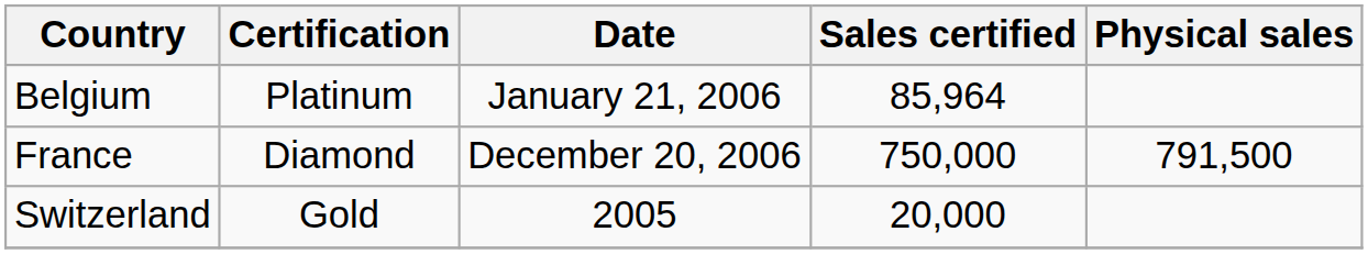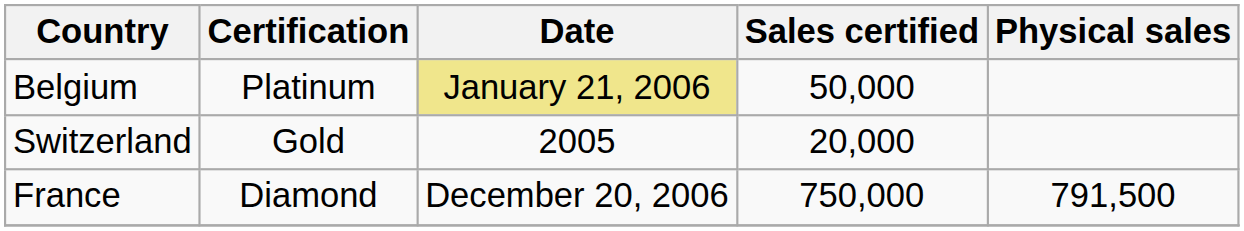 <table class="wikitable sortable">
 <tr>
 <th>Country</th>
 <th>Certification</th>
 <th>Date</th>
 <th>Sales certified</th>
 <th>Physical sales</th>
 </tr>
 <tr>
 <td>Belgium</td>
 <td align="center">Platinum</td>
-<td align="center">January 21, 2006</td>
-<td align="center">85,964</td>
+<td align="center" style="background: khaki;">January 21, 2006</td>
+<td align="center">50,000</td>
+<td align="center"></td>
+</tr>
+<tr>
+<td>Switzerland</td>
+<td align="center">Gold</td>
+<td align="center">2005</td>
+<td align="center">20,000</td>
 <td align="center"></td>
 </tr>
 <tr>
 <td>France</td>
 <td align="center">Diamond</td>
 <td align="center">December 20, 2006</td>
 <td align="center">750,000</td>
 <td align="center">791,500</td>
 </tr>
 <tr>
-<td>Switzerland</td>
-<td align="center">Gold</td>
-<td align="center">2005</td>
-<td align="center">20,000</td>
-<td align="center"></td>
-</tr>
-<tr>
 </tr>
 </table>
